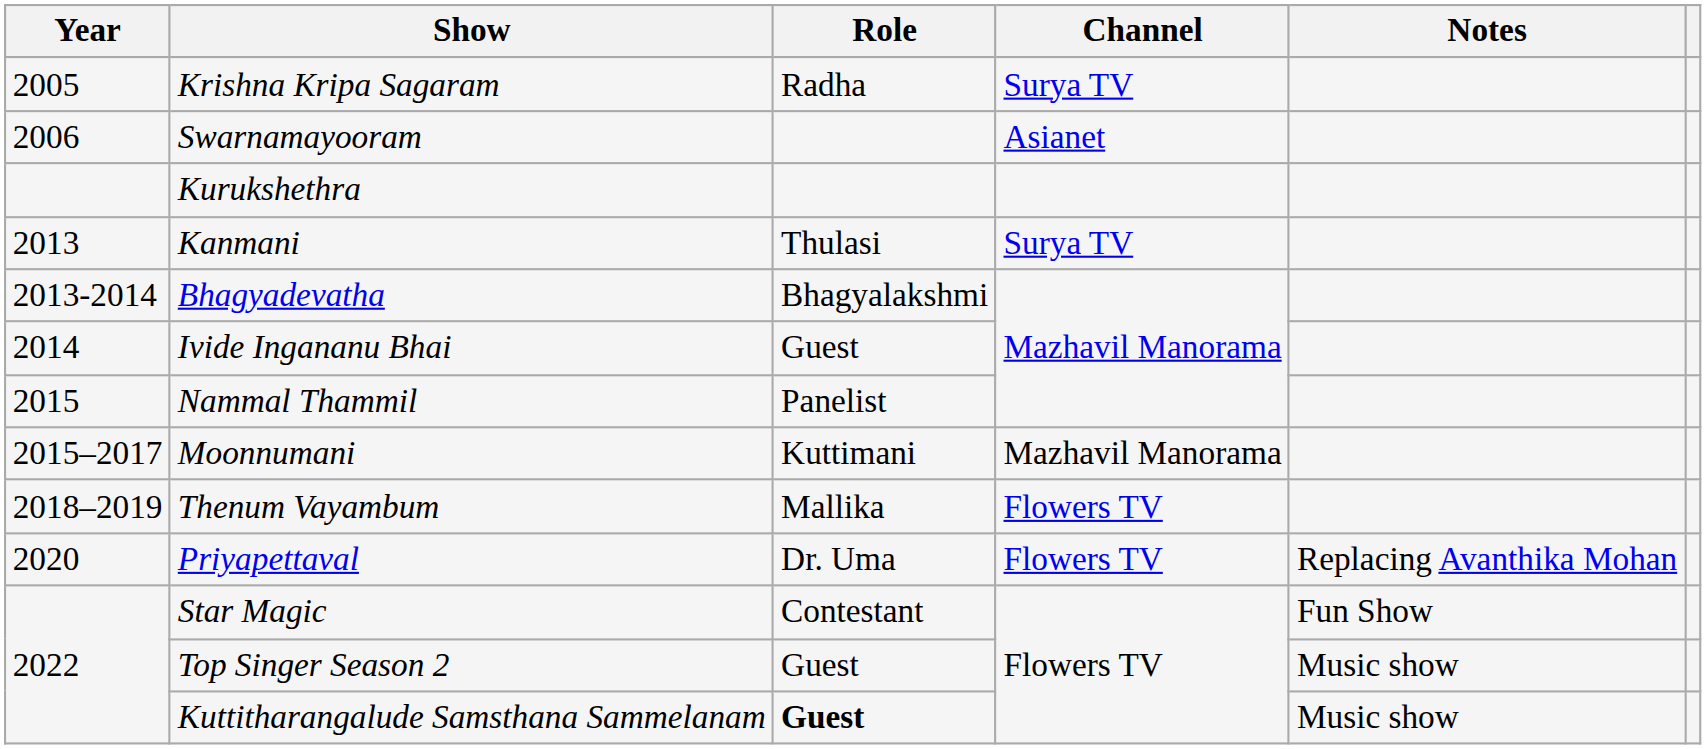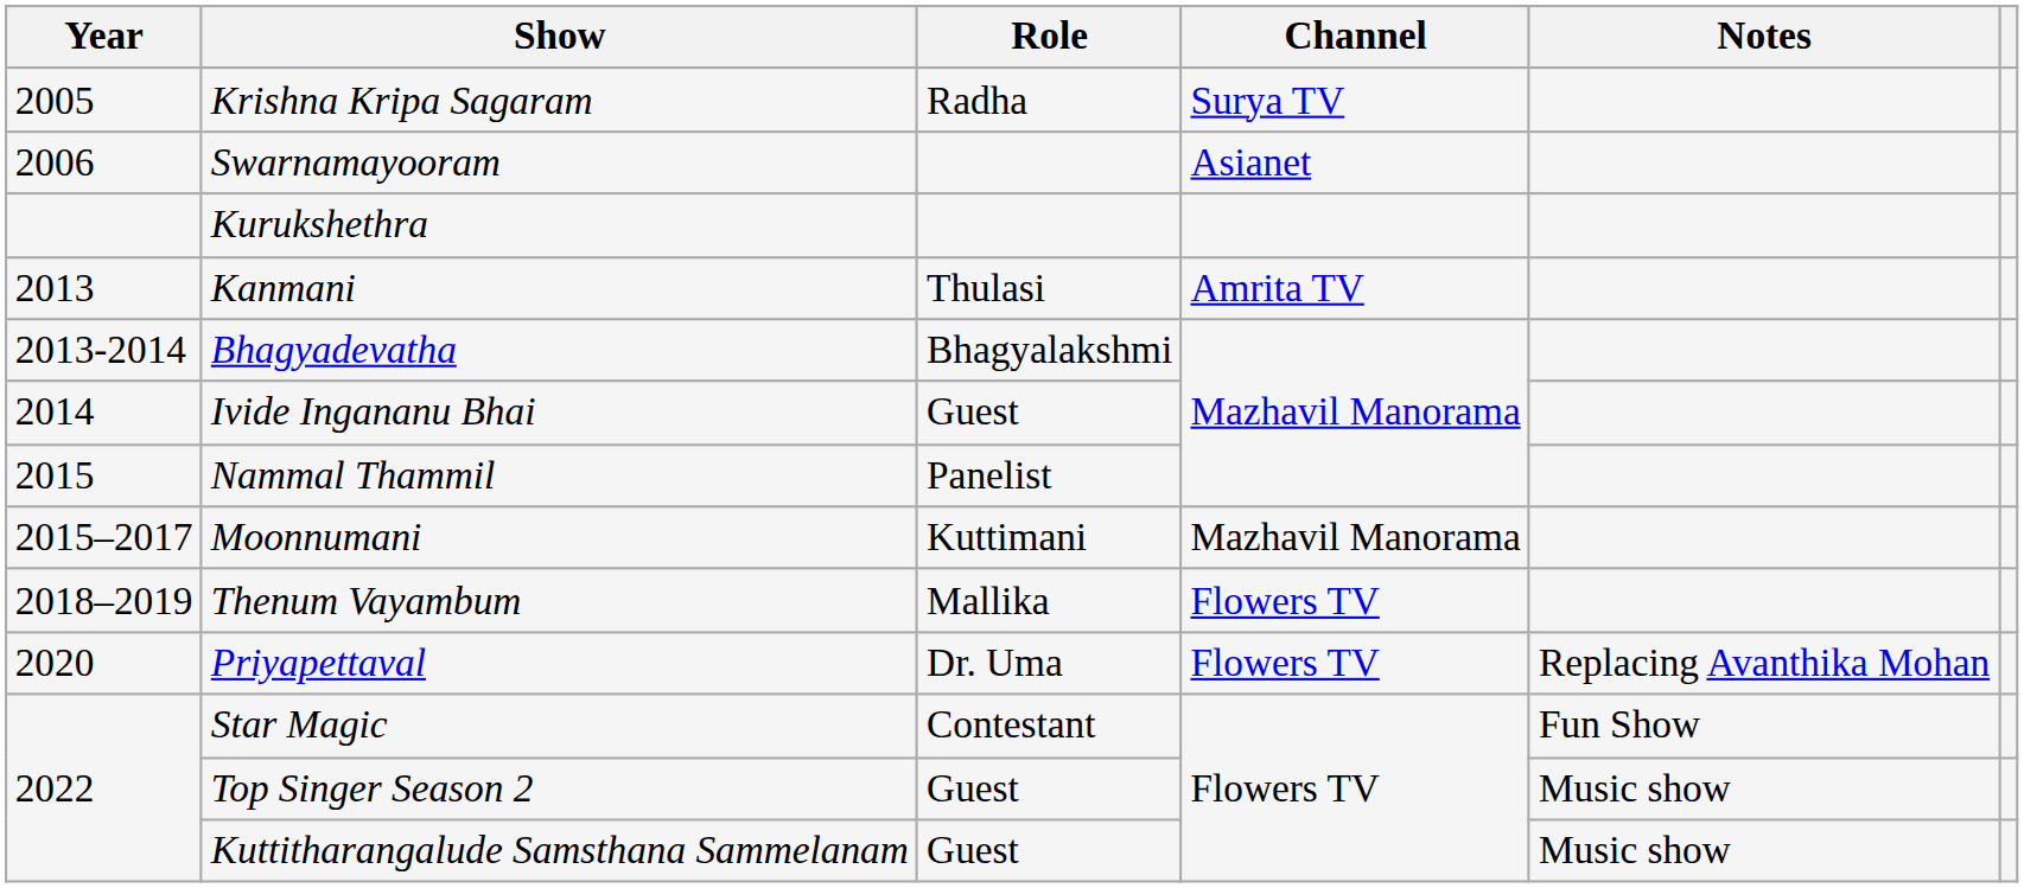 <table class="wikitable sortable" style="background:#f5f5f5;">
 <tr style="background:#B0C4DE;">
 <th scope="col">Year</th>
 <th scope="col">Show</th>
 <th scope="col">Role</th>
 <th scope="col">Channel</th>
 <th scope="col" class="unsortable">Notes</th>
 <th scope="col" class="unsortable"></th>
 </tr>
 <tr>
 <td>2005</td>
 <td><em>Krishna Kripa Sagaram</em></td>
 <td>Radha</td>
 <td><a href='#'>Surya TV</a></td>
 <td></td>
 <td></td>
 </tr>
 <tr>
 <td>2006</td>
 <td><em>Swarnamayooram</em></td>
 <td></td>
 <td><a href='#'>Asianet</a></td>
 <td></td>
 <td></td>
 </tr>
 <tr>
 <td></td>
 <td><em>Kurukshethra</em></td>
 <td></td>
 <td></td>
 <td></td>
 <td></td>
 </tr>
 <tr>
 <td>2013</td>
 <td><em>Kanmani</em></td>
 <td>Thulasi</td>
-<td><a href='#'>Surya TV</a></td>
+<td><a href='#'>Amrita TV</a></td>
 <td></td>
 <td></td>
 </tr>
 <tr>
 <td>2013-2014</td>
 <td><em><a href='#'>Bhagyadevatha</a></em></td>
 <td>Bhagyalakshmi</td>
 <td rowspan="3"><a href='#'>Mazhavil Manorama</a></td>
 <td></td>
 <td></td>
 </tr>
 <tr>
 <td>2014</td>
 <td><em>Ivide Ingananu Bhai</em></td>
 <td>Guest</td>
 <td></td>
 <td></td>
 </tr>
 <tr>
 <td>2015</td>
 <td><em>Nammal Thammil</em></td>
 <td>Panelist</td>
 <td></td>
 <td></td>
 </tr>
 <tr>
 <td>2015–2017</td>
 <td><em>Moonnumani</em></td>
 <td>Kuttimani</td>
 <td>Mazhavil Manorama</td>
 <td></td>
 <td></td>
 </tr>
 <tr>
 <td>2018–2019</td>
 <td><em>Thenum Vayambum</em></td>
 <td>Mallika</td>
 <td><a href='#'>Flowers TV</a></td>
 <td></td>
 <td></td>
 </tr>
 <tr>
 <td>2020</td>
 <td><em><a href='#'>Priyapettaval</a></em></td>
 <td>Dr. Uma</td>
 <td><a href='#'>Flowers TV</a></td>
 <td>Replacing <a href='#'>Avanthika Mohan</a></td>
 <td></td>
 </tr>
 <tr>
 <td rowspan="3">2022</td>
 <td><em>Star Magic</em></td>
 <td>Contestant</td>
 <td rowspan="4">Flowers TV</td>
 <td>Fun Show</td>
 <td></td>
 </tr>
 <tr>
 <td><em>Top Singer Season 2</em></td>
 <td>Guest</td>
 <td>Music show</td>
 <td></td>
 </tr>
 <tr>
 <td><em>Kuttitharangalude Samsthana Sammelanam</em></td>
-<td><strong>Guest</strong></td>
+<td>Guest</td>
 <td>Music show</td>
 <td></td>
 </tr>
 </table>
